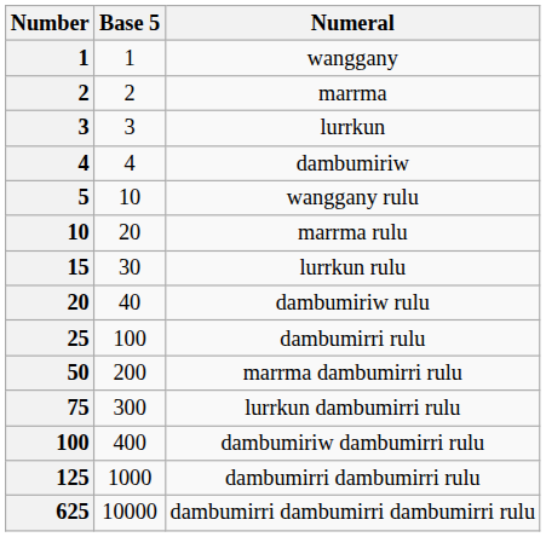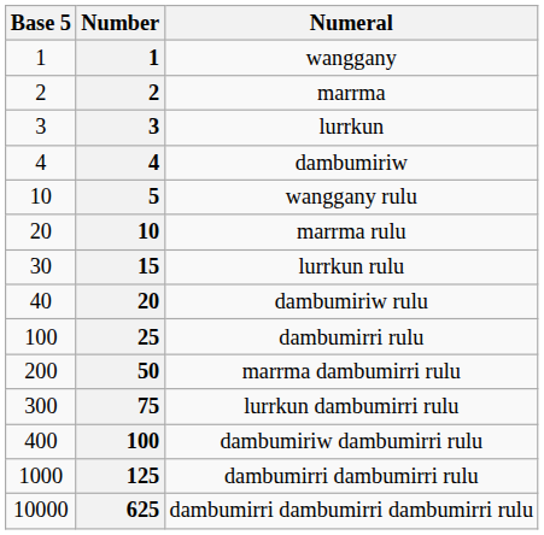 <table class="wikitable" border="1" style="text-align:center">
 <tr>
+<th>Base 5</th>
 <th>Number</th>
-<th>Base 5</th>
 <th>Numeral</th>
 </tr>
 <tr>
+<td>1</td>
 <th style="text-align:right">1</th>
-<td>1</td>
 <td>wanggany</td>
 </tr>
 <tr>
+<td>2</td>
 <th style="text-align:right">2</th>
-<td>2</td>
 <td>marrma</td>
 </tr>
 <tr>
+<td>3</td>
 <th style="text-align:right">3</th>
-<td>3</td>
 <td>lurrkun</td>
 </tr>
 <tr>
+<td>4</td>
 <th style="text-align:right">4</th>
-<td>4</td>
 <td>dambumiriw</td>
 </tr>
 <tr>
+<td>10</td>
 <th style="text-align:right">5</th>
-<td>10</td>
 <td>wanggany rulu</td>
 </tr>
 <tr>
+<td>20</td>
 <th style="text-align:right">10</th>
-<td>20</td>
 <td>marrma rulu</td>
 </tr>
 <tr>
+<td>30</td>
 <th style="text-align:right">15</th>
-<td>30</td>
 <td>lurrkun rulu</td>
 </tr>
 <tr>
+<td>40</td>
 <th style="text-align:right">20</th>
-<td>40</td>
 <td>dambumiriw rulu</td>
 </tr>
 <tr>
+<td>100</td>
 <th style="text-align:right">25</th>
-<td>100</td>
 <td>dambumirri rulu</td>
 </tr>
 <tr>
+<td>200</td>
 <th style="text-align:right">50</th>
-<td>200</td>
 <td>marrma dambumirri rulu</td>
 </tr>
 <tr>
+<td>300</td>
 <th style="text-align:right">75</th>
-<td>300</td>
 <td>lurrkun dambumirri rulu</td>
 </tr>
 <tr>
+<td>400</td>
 <th style="text-align:right">100</th>
-<td>400</td>
 <td>dambumiriw dambumirri rulu</td>
 </tr>
 <tr>
+<td>1000</td>
 <th style="text-align:right">125</th>
-<td>1000</td>
 <td>dambumirri dambumirri rulu</td>
 </tr>
 <tr>
+<td>10000</td>
 <th style="text-align:right">625</th>
-<td>10000</td>
 <td>dambumirri dambumirri dambumirri rulu</td>
 </tr>
 </table>
